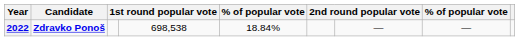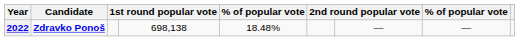 <table class="wikitable" style="text-align:center">
 <tr>
 <th>Year</th>
 <th>Candidate</th>
 <th colspan="2">1st round popular vote</th>
 <th>% of popular vote</th>
 <th colspan="2">2nd round popular vote</th>
 <th>% of popular vote</th>
 <th></th>
 </tr>
 <tr>
 <th><a href='#'>2022</a></th>
 <td><strong><a href='#'>Zdravko Ponoš</a></strong></td>
 <td></td>
-<td>698,538</td>
-<td>18.84%</td>
+<td>698,138</td>
+<td>18.48%</td>
 <td></td>
 <td><em>—</em></td>
 <td><em>—</em></td>
 <td></td>
 </tr>
 </table>
